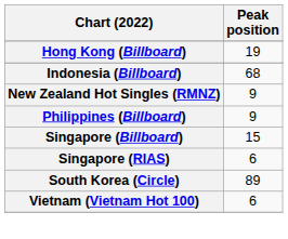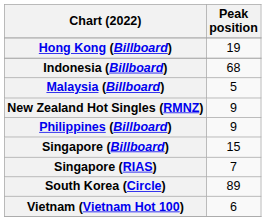 <table class="wikitable sortable plainrowheaders" style="text-align:center">
 <tr>
 <th scope="col">Chart (2022)</th>
 <th scope="col">Peak<br>position</th>
 </tr>
 <tr>
 </tr>
 <tr>
 </tr>
 <tr>
 <th scope="row"><a href='#'>Hong Kong</a> (<em><a href='#'>Billboard</a></em>)</th>
 <td>19</td>
 </tr>
 <tr>
 </tr>
 <tr>
 <th scope="row">Indonesia (<em><a href='#'>Billboard</a></em>)</th>
 <td>68</td>
 </tr>
 <tr>
+<th scope="row"><a href='#'>Malaysia</a> (<em><a href='#'>Billboard</a></em>)</th>
+<td>5</td>
+</tr>
+<tr>
 <th scope="row">New Zealand Hot Singles (<a href='#'>RMNZ</a>)</th>
 <td>9</td>
 </tr>
 <tr>
 <th scope="row"><a href='#'>Philippines</a> (<em><a href='#'>Billboard</a></em>)</th>
 <td>9</td>
 </tr>
 <tr>
 <th scope="row">Singapore (<em><a href='#'>Billboard</a></em>)</th>
 <td>15</td>
 </tr>
 <tr>
 <th scope="row">Singapore (<a href='#'>RIAS</a>)</th>
-<td>6</td>
+<td>7</td>
 </tr>
 <tr>
 <th scope="row">South Korea (<a href='#'>Circle</a>)</th>
 <td>89</td>
 </tr>
 <tr>
 <th scope="row">Vietnam (<a href='#'>Vietnam Hot 100</a>)</th>
 <td>6</td>
 </tr>
 <tr>
 </tr>
 </table>
